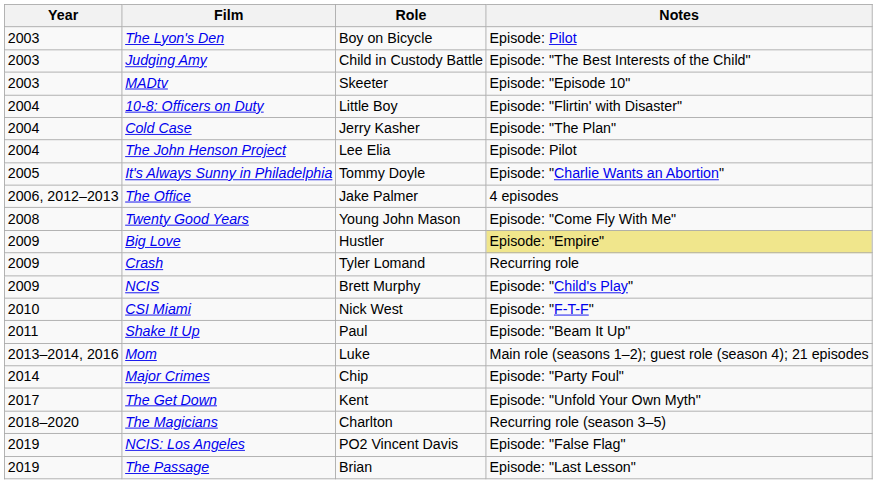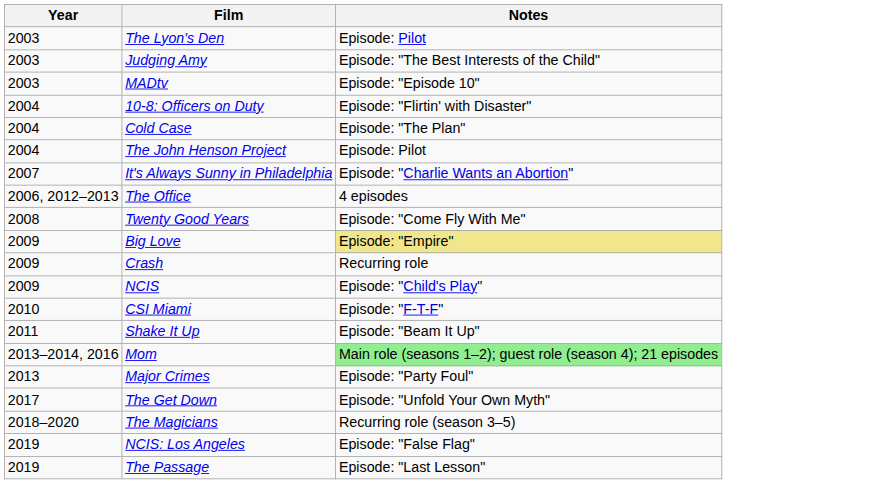 <table class="wikitable sortable">
 <tr>
 <th>Year</th>
 <th>Film</th>
-<th>Role</th>
 <th class="unsortable">Notes</th>
 </tr>
 <tr>
 <td>2003</td>
 <td><em><a href='#'>The Lyon's Den</a></em></td>
-<td>Boy on Bicycle</td>
 <td>Episode: <a href='#'>Pilot</a></td>
 </tr>
 <tr>
 <td>2003</td>
 <td><em><a href='#'>Judging Amy</a></em></td>
-<td>Child in Custody Battle</td>
 <td>Episode: "The Best Interests of the Child"</td>
 </tr>
 <tr>
 <td>2003</td>
 <td><em><a href='#'>MADtv</a></em></td>
-<td>Skeeter</td>
 <td>Episode: "Episode 10"</td>
 </tr>
 <tr>
 <td>2004</td>
 <td><em><a href='#'>10-8: Officers on Duty</a></em></td>
-<td>Little Boy</td>
 <td>Episode: "Flirtin' with Disaster"</td>
 </tr>
 <tr>
 <td>2004</td>
 <td><em><a href='#'>Cold Case</a></em></td>
-<td>Jerry Kasher</td>
 <td>Episode: "The Plan"</td>
 </tr>
 <tr>
 <td>2004</td>
 <td><em><a href='#'>The John Henson Project</a></em></td>
-<td>Lee Elia</td>
 <td>Episode: Pilot</td>
 </tr>
 <tr>
-<td>2005</td>
+<td>2007</td>
 <td><em><a href='#'>It's Always Sunny in Philadelphia</a></em></td>
-<td>Tommy Doyle</td>
 <td>Episode: "<a href='#'>Charlie Wants an Abortion</a>"</td>
 </tr>
 <tr>
 <td>2006, 2012–2013</td>
 <td><em><a href='#'>The Office</a></em></td>
-<td>Jake Palmer</td>
 <td>4 episodes</td>
 </tr>
 <tr>
 <td>2008</td>
 <td><em><a href='#'>Twenty Good Years</a></em></td>
-<td>Young John Mason</td>
 <td>Episode: "Come Fly With Me"</td>
 </tr>
 <tr>
 <td>2009</td>
 <td><em><a href='#'>Big Love</a></em></td>
-<td>Hustler</td>
 <td style="background: khaki;">Episode: "Empire"</td>
 </tr>
 <tr>
 <td>2009</td>
 <td><em><a href='#'>Crash</a></em></td>
-<td>Tyler Lomand</td>
 <td>Recurring role</td>
 </tr>
 <tr>
 <td>2009</td>
 <td><em><a href='#'>NCIS</a></em></td>
-<td>Brett Murphy</td>
 <td>Episode: "<a href='#'>Child's Play</a>"</td>
 </tr>
 <tr>
 <td>2010</td>
 <td><em><a href='#'>CSI Miami</a></em></td>
-<td>Nick West</td>
 <td>Episode: "<a href='#'>F-T-F</a>"</td>
 </tr>
 <tr>
 <td>2011</td>
 <td><em><a href='#'>Shake It Up</a></em></td>
-<td>Paul</td>
 <td>Episode: "Beam It Up"</td>
 </tr>
 <tr>
 <td>2013–2014, 2016</td>
 <td><em><a href='#'>Mom</a></em></td>
-<td>Luke</td>
-<td>Main role (seasons 1–2); guest role (season 4); 21 episodes</td>
+<td style="background: lightgreen;">Main role (seasons 1–2); guest role (season 4); 21 episodes</td>
 </tr>
 <tr>
-<td>2014</td>
+<td>2013</td>
 <td><em><a href='#'>Major Crimes</a></em></td>
-<td>Chip</td>
 <td>Episode: "Party Foul"</td>
 </tr>
 <tr>
 <td>2017</td>
 <td><em><a href='#'>The Get Down</a></em></td>
-<td>Kent</td>
 <td>Episode: "Unfold Your Own Myth"</td>
 </tr>
 <tr>
 <td>2018–2020</td>
 <td><em><a href='#'>The Magicians</a></em></td>
-<td>Charlton</td>
 <td>Recurring role (season 3–5)</td>
 </tr>
 <tr>
 <td>2019</td>
 <td><em><a href='#'>NCIS: Los Angeles</a></em></td>
-<td>PO2 Vincent Davis</td>
 <td>Episode: "False Flag"</td>
 </tr>
 <tr>
 <td>2019</td>
 <td><a href='#'><em>The Passage</em></a></td>
-<td>Brian</td>
 <td>Episode: "Last Lesson"</td>
 </tr>
 </table>
